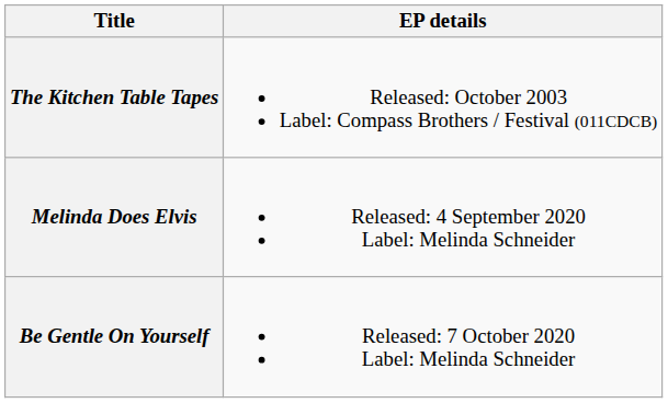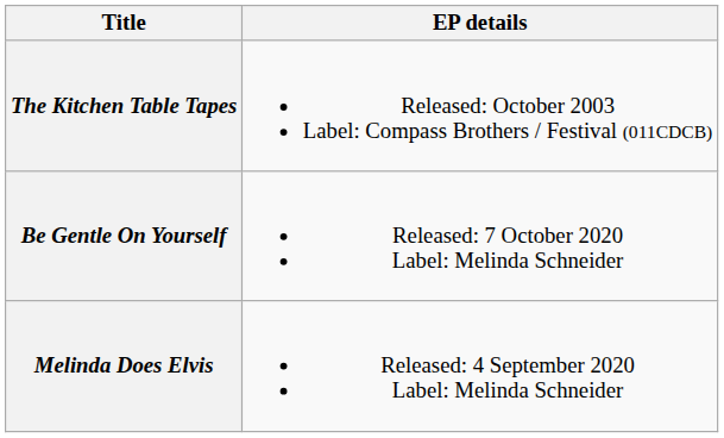 <table class="wikitable plainrowheaders" style="text-align:center;">
 <tr>
 <th>Title</th>
 <th>EP details</th>
 </tr>
 <tr>
 <th scope="row"><em>The Kitchen Table Tapes</em></th>
 <td><br><ul><li>Released: October 2003</li><li>Label: Compass Brothers / Festival <small>(011CDCB)</small></li></ul></td>
 </tr>
 <tr>
+<th scope="row"><em>Be Gentle On Yourself</em></th>
+<td><br><ul><li>Released: 7 October 2020</li><li>Label: Melinda Schneider</li></ul></td>
+</tr>
+<tr>
 <th scope="row"><em>Melinda Does Elvis</em></th>
 <td><br><ul><li>Released: 4 September 2020</li><li>Label: Melinda Schneider</li></ul></td>
 </tr>
-<tr>
-<th scope="row"><em>Be Gentle On Yourself</em></th>
-<td><br><ul><li>Released: 7 October 2020</li><li>Label: Melinda Schneider</li></ul></td>
-</tr>
 </table>
